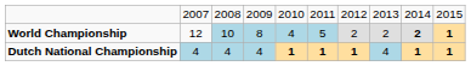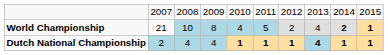 <table class="wikitable">
 <tr>
 <td></td>
 <td>2007</td>
 <td>2008</td>
 <td>2009</td>
 <td>2010</td>
 <td>2011</td>
 <td>2012</td>
 <td>2013</td>
 <td>2014</td>
 <td>2015</td>
 </tr>
 <tr align="center">
 <td align="left"><strong>World Championship</strong></td>
-<td>12</td>
+<td>21</td>
 <td style="background:lightblue;">10</td>
 <td style="background:lightblue;">8</td>
 <td style="background:lightblue;">4</td>
 <td style="background:lightblue;">5</td>
 <td style="background:#dfdfdf;">2</td>
-<td style="background:#dfdfdf;">2</td>
+<td style="background:#dfdfdf;">4</td>
 <td style="background:#dfdfdf;"><strong>2</strong></td>
 <td style="background:#ffdf9f;"><strong>1</strong></td>
 </tr>
 <tr align="center">
 <td align="left"><strong>Dutch National Championship</strong></td>
-<td style="background:lightblue;">4</td>
+<td style="background:lightblue;">2</td>
 <td style="background:lightblue;">4</td>
 <td style="background:lightblue;">4</td>
 <td style="background:#ffdf9f;"><strong>1</strong></td>
 <td style="background:#ffdf9f;"><strong>1</strong></td>
 <td style="background:#ffdf9f;"><strong>1</strong></td>
-<td style="background:lightblue;">4</td>
+<td style="background:lightblue;"><strong>4</strong></td>
 <td style="background:#ffdf9f;"><strong>1</strong></td>
 <td style="background:#ffdf9f;"><strong>1</strong></td>
 </tr>
 </table>
